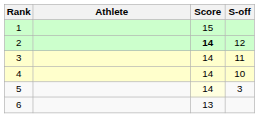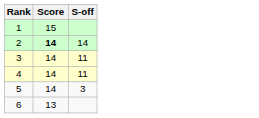 <table class="wikitable" style="text-align:center">
 <tr>
 <th width=40>Rank</th>
-<th width=250>Athlete</th>
 <th width=50>Score</th>
 <th width=40>S-off</th>
 </tr>
 <tr bgcolor=ccffcc>
 <td>1</td>
-<td align=left></td>
 <td>15</td>
 <td></td>
 </tr>
 <tr bgcolor=ccffcc>
 <td>2</td>
-<td align=left></td>
 <td><strong>14</strong></td>
-<td>12</td>
+<td>14</td>
 </tr>
 <tr bgcolor=ffffcc>
 <td>3</td>
-<td align=left></td>
 <td>14</td>
 <td>11</td>
 </tr>
 <tr bgcolor=ffffcc>
 <td>4</td>
-<td align=left></td>
 <td>14</td>
-<td>10</td>
+<td>11</td>
 </tr>
 <tr>
 <td>5</td>
-<td align=left></td>
-<td style="background: lightyellow;">14</td>
+<td>14</td>
 <td>3</td>
 </tr>
 <tr>
 <td>6</td>
-<td align=left></td>
 <td>13</td>
 <td></td>
 </tr>
 </table>
